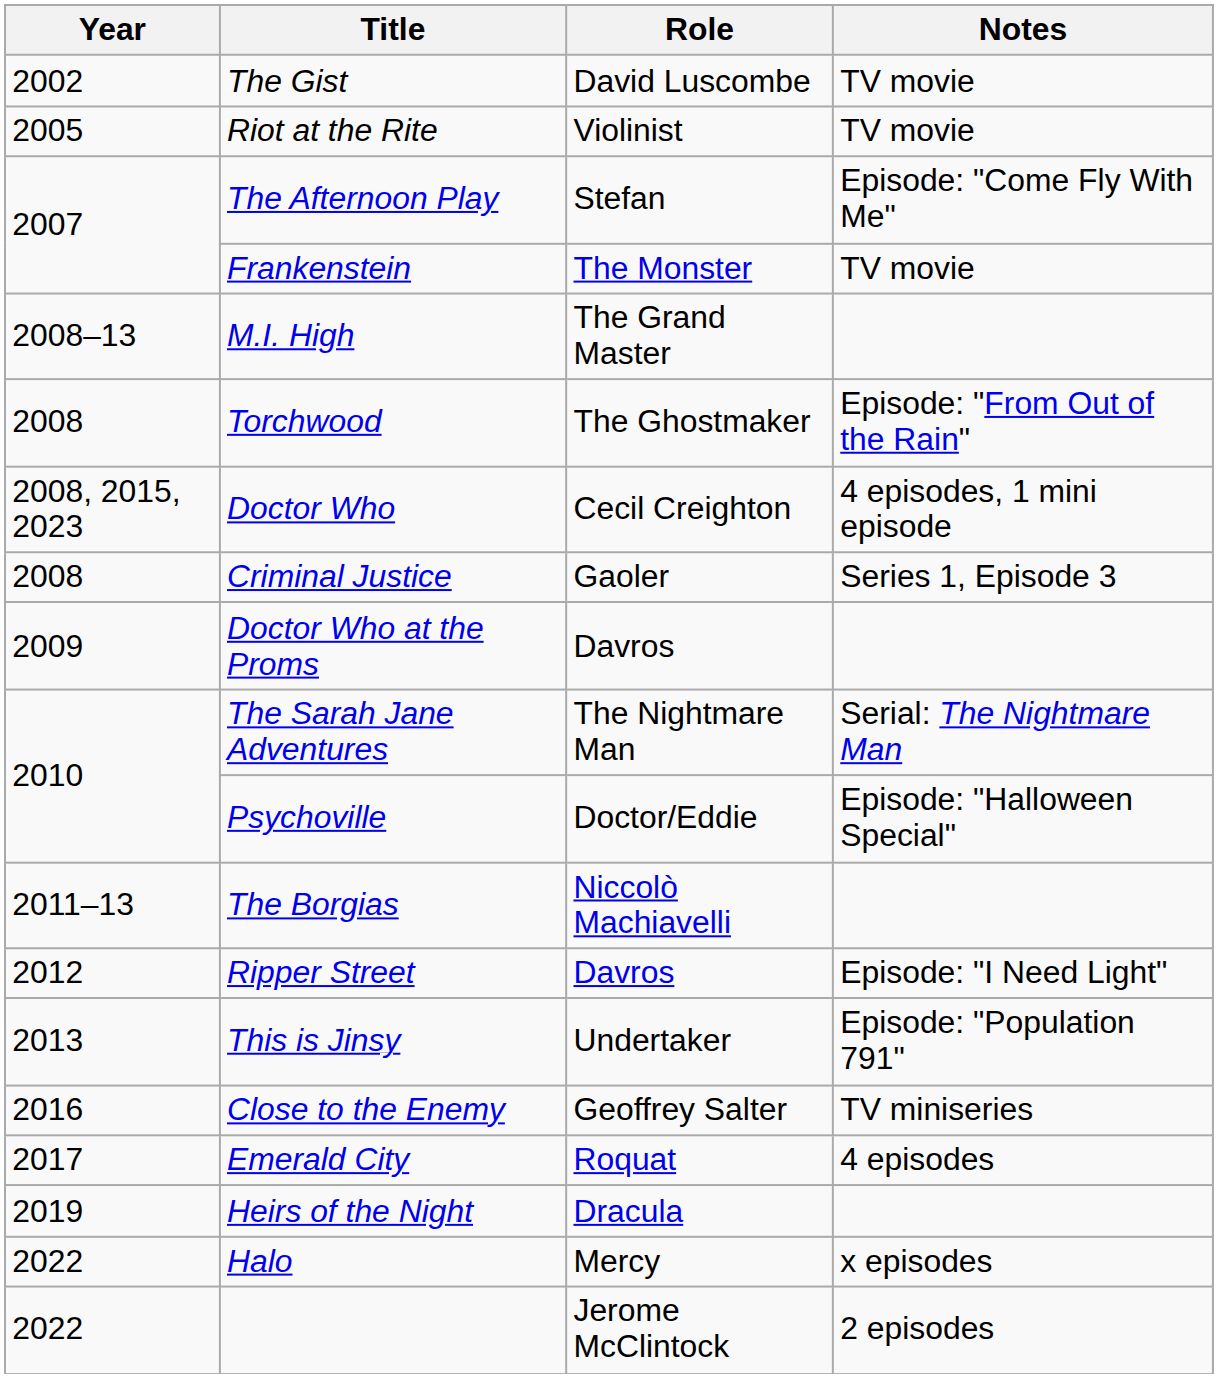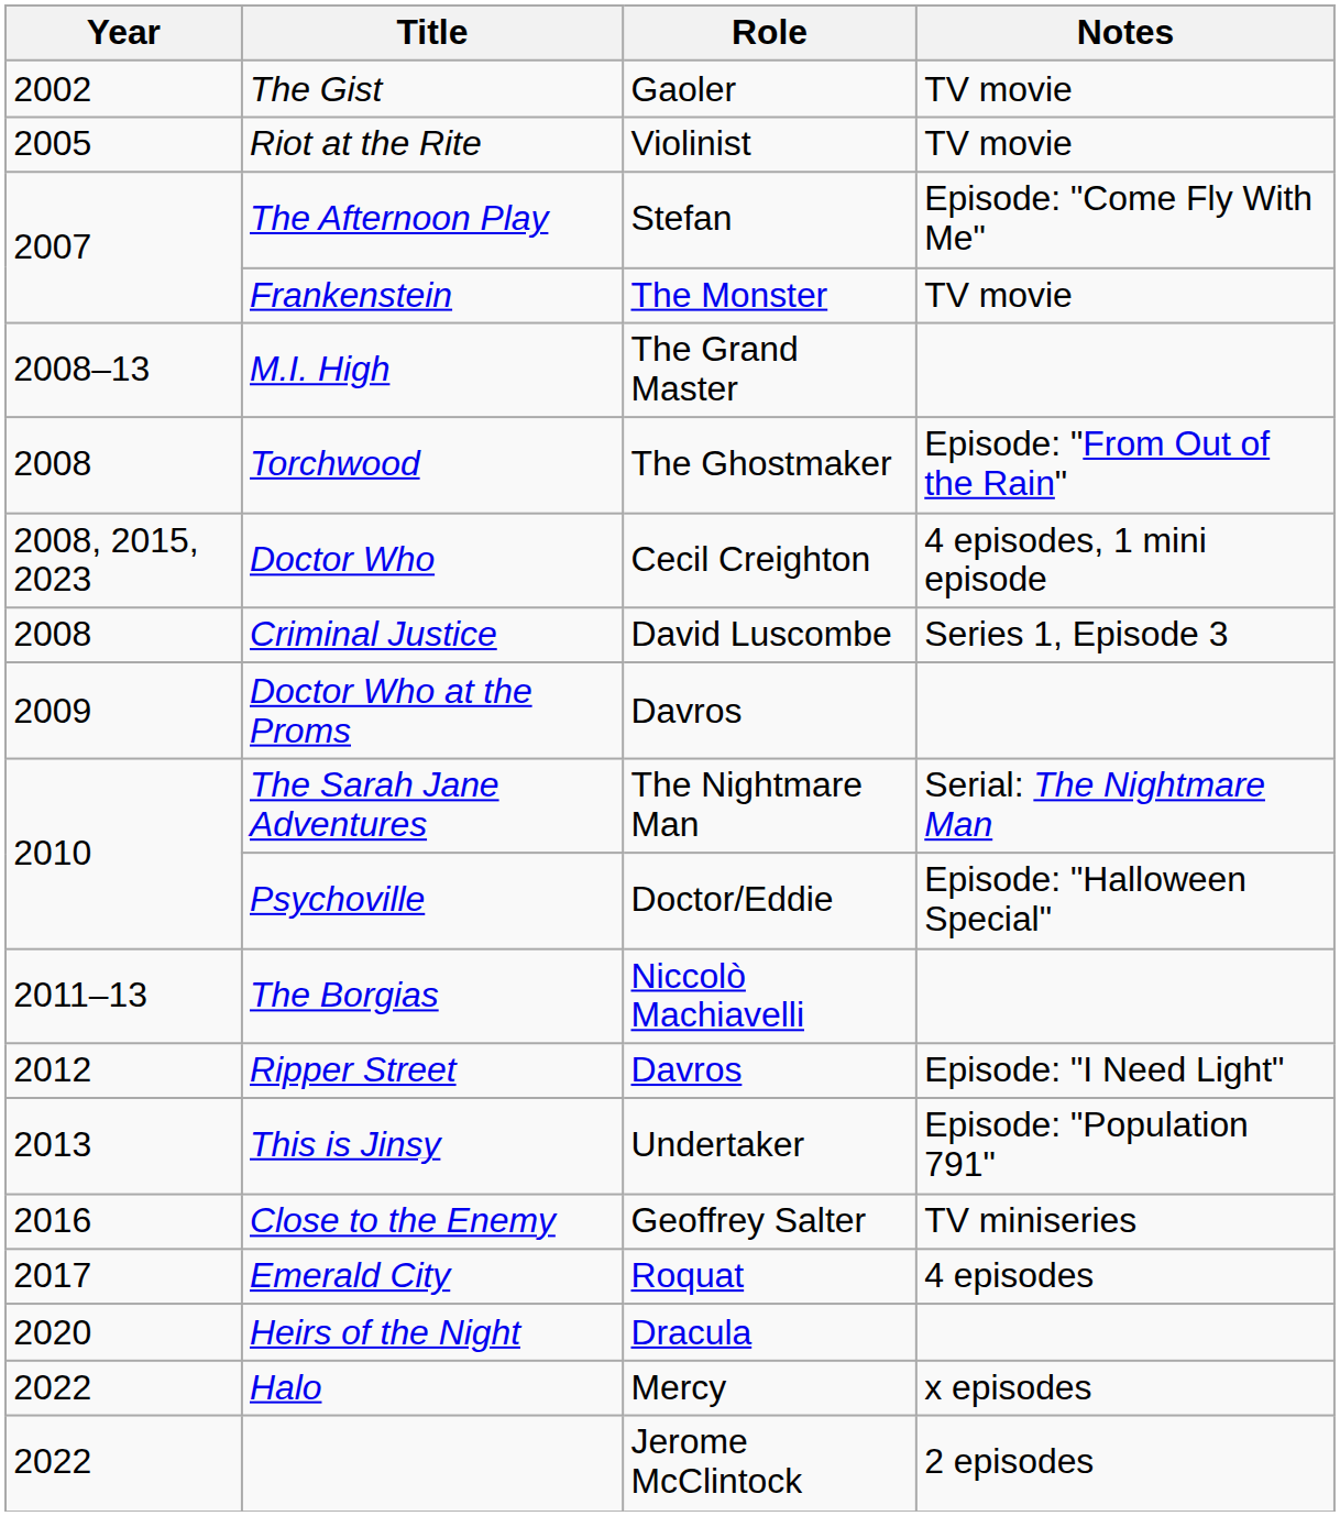 <table class="wikitable">
 <tr>
 <th>Year</th>
 <th>Title</th>
 <th>Role</th>
 <th>Notes</th>
 </tr>
 <tr>
 <td>2002</td>
 <td><em>The Gist</em></td>
-<td>David Luscombe</td>
+<td>Gaoler</td>
 <td>TV movie</td>
 </tr>
 <tr>
 <td>2005</td>
 <td><em>Riot at the Rite</em></td>
 <td>Violinist</td>
 <td>TV movie</td>
 </tr>
 <tr>
 <td rowspan="2">2007</td>
 <td><em><a href='#'>The Afternoon Play</a></em></td>
 <td>Stefan</td>
 <td>Episode: "Come Fly With Me"</td>
 </tr>
 <tr>
 <td><em><a href='#'>Frankenstein</a></em></td>
 <td><a href='#'>The Monster</a></td>
 <td>TV movie</td>
 </tr>
 <tr>
 <td>2008–13</td>
 <td><em><a href='#'>M.I. High</a></em></td>
 <td>The Grand Master</td>
 <td></td>
 </tr>
 <tr>
 <td>2008</td>
 <td><em><a href='#'>Torchwood</a></em></td>
 <td>The Ghostmaker</td>
 <td>Episode: "<a href='#'>From Out of the Rain</a>"</td>
 </tr>
 <tr>
 <td>2008, 2015, 2023</td>
 <td><em><a href='#'>Doctor Who</a></em></td>
 <td>Cecil Creighton</td>
 <td>4 episodes, 1 mini episode</td>
 </tr>
 <tr>
 <td>2008</td>
 <td><em><a href='#'>Criminal Justice</a></em></td>
-<td>Gaoler</td>
+<td>David Luscombe</td>
 <td>Series 1, Episode 3</td>
 </tr>
 <tr>
 <td>2009</td>
 <td><em><a href='#'>Doctor Who at the Proms</a></em></td>
 <td>Davros</td>
 <td></td>
 </tr>
 <tr>
 <td rowspan="2">2010</td>
 <td><em><a href='#'>The Sarah Jane Adventures</a></em></td>
 <td>The Nightmare Man</td>
 <td>Serial: <em><a href='#'>The Nightmare Man</a></em></td>
 </tr>
 <tr>
 <td><em><a href='#'>Psychoville</a></em></td>
 <td>Doctor/Eddie</td>
 <td>Episode: "Halloween Special"</td>
 </tr>
 <tr>
 <td>2011–13</td>
 <td><em><a href='#'>The Borgias</a></em></td>
 <td><a href='#'>Niccolò Machiavelli</a></td>
 <td></td>
 </tr>
 <tr>
 <td>2012</td>
 <td><em><a href='#'>Ripper Street</a></em></td>
 <td><a href='#'>Davros</a></td>
 <td>Episode: "I Need Light"</td>
 </tr>
 <tr>
 <td>2013</td>
 <td><em><a href='#'>This is Jinsy</a></em></td>
 <td>Undertaker</td>
 <td>Episode: "Population 791"</td>
 </tr>
 <tr>
 <td>2016</td>
 <td><em><a href='#'>Close to the Enemy</a></em></td>
 <td>Geoffrey Salter</td>
 <td>TV miniseries</td>
 </tr>
 <tr>
 <td>2017</td>
 <td><em><a href='#'>Emerald City</a></em></td>
 <td><a href='#'>Roquat</a></td>
 <td>4 episodes</td>
 </tr>
 <tr>
-<td>2019</td>
+<td>2020</td>
 <td><em><a href='#'>Heirs of the Night</a></em></td>
 <td><a href='#'>Dracula</a></td>
 <td></td>
 </tr>
 <tr>
 <td>2022</td>
 <td><em><a href='#'>Halo</a></em></td>
 <td>Mercy</td>
 <td>x episodes</td>
 </tr>
 <tr>
 <td>2022</td>
 <td><em></em></td>
 <td>Jerome McClintock</td>
 <td>2 episodes</td>
 </tr>
 </table>
